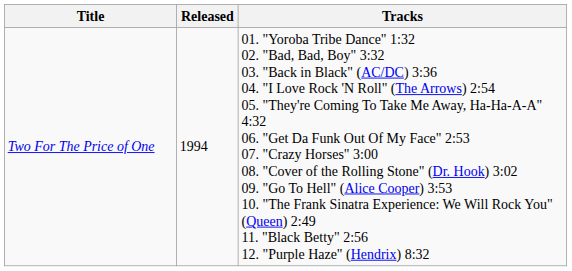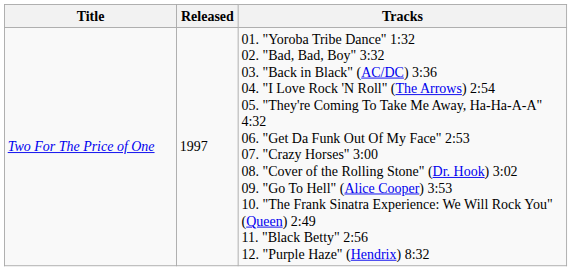 <table class="wikitable" style="font-size: 95%;">
 <tr>
 <th width="180pt">Title</th>
 <th width="60pt">Released</th>
 <th width="350pt">Tracks</th>
 </tr>
 <tr>
 <td><em><a href='#'>Two For The Price of One</a></em></td>
-<td>1994</td>
+<td>1997</td>
 <td>01. "Yoroba Tribe Dance" 1:32 <br> 02. "Bad, Bad, Boy" 3:32 <br> 03. "Back in Black" (<a href='#'>AC/DC</a>) 3:36 <br> 04. "I Love Rock 'N Roll" (<a href='#'>The Arrows</a>) 2:54 <br> 05. "They're Coming To Take Me Away, Ha-Ha-A-A" 4:32 <br> 06. "Get Da Funk Out Of My Face" 2:53 <br> 07. "Crazy Horses" 3:00 <br> 08. "Cover of the Rolling Stone" (<a href='#'>Dr. Hook</a>) 3:02 <br> 09. "Go To Hell" (<a href='#'>Alice Cooper</a>) 3:53 <br> 10. "The Frank Sinatra Experience: We Will Rock You" (<a href='#'>Queen</a>) 2:49  <br> 11. "Black Betty" 2:56 <br> 12. "Purple Haze" (<a href='#'>Hendrix</a>) 8:32 </td>
 </tr>
 </table>
